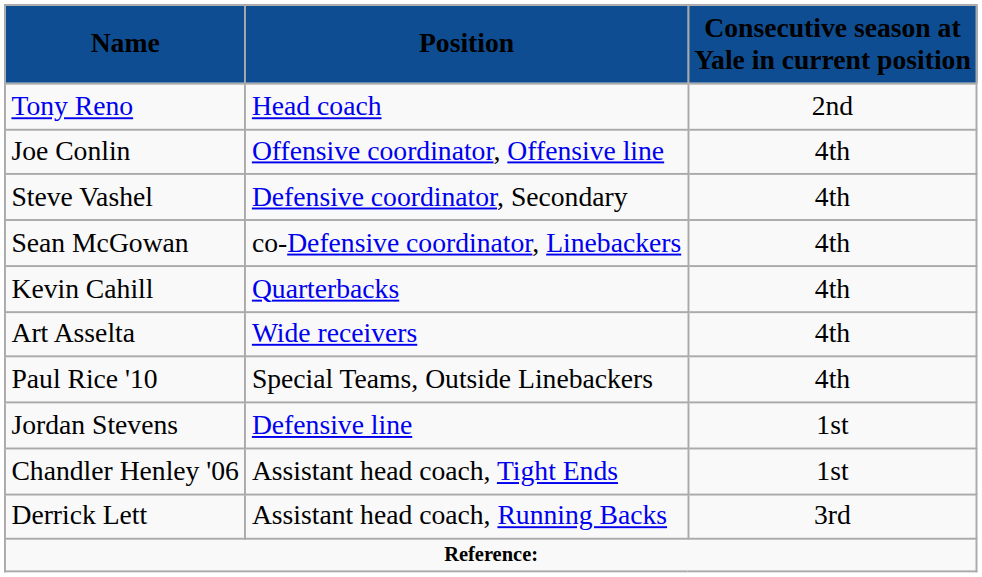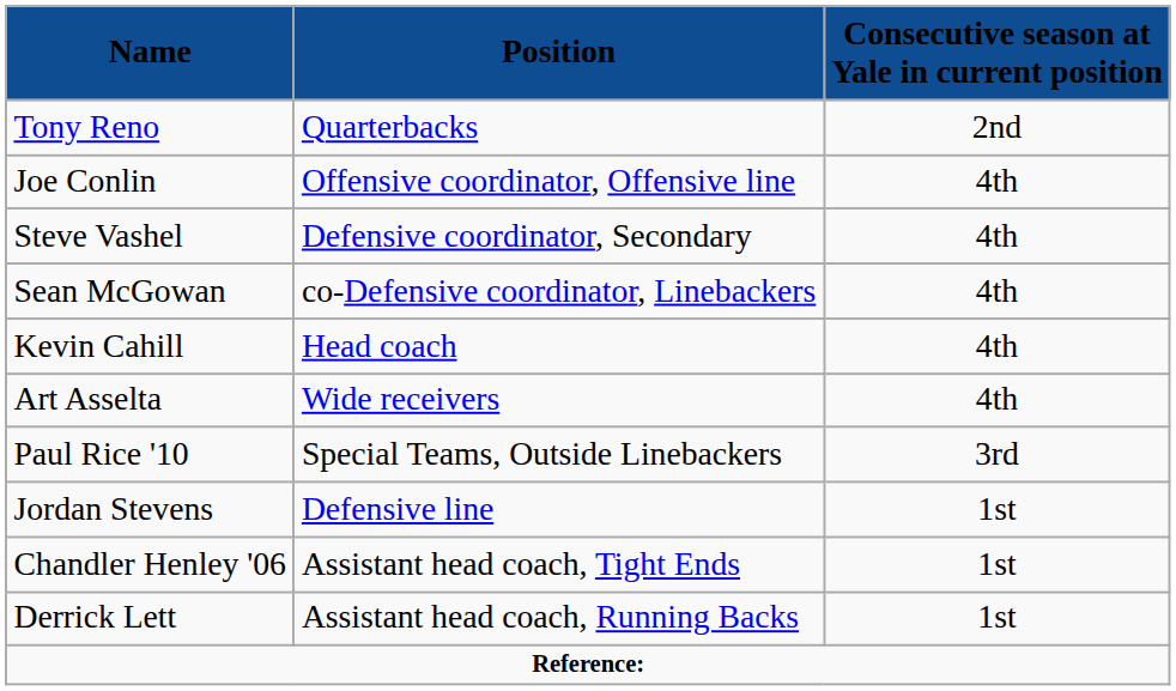 <table class="wikitable" style="font-size:90%;">
 <tr>
 <th style="background:#0F4D92;"><span>Name </span></th>
 <th style="background:#0F4D92;"><span>Position </span></th>
 <th style="background:#0F4D92;"><span>Consecutive season at<br>Yale in current position</span></th>
 </tr>
 <tr>
 <td><a href='#'>Tony Reno</a></td>
-<td><a href='#'>Head coach</a></td>
+<td><a href='#'>Quarterbacks</a></td>
 <td align=center>2nd</td>
 </tr>
 <tr>
 <td>Joe Conlin</td>
 <td><a href='#'>Offensive coordinator</a>, <a href='#'>Offensive line</a></td>
 <td align=center>4th</td>
 </tr>
 <tr>
 <td>Steve Vashel</td>
 <td><a href='#'>Defensive coordinator</a>, Secondary</td>
 <td align=center>4th</td>
 </tr>
 <tr>
 <td>Sean McGowan</td>
 <td>co-<a href='#'>Defensive coordinator</a>, <a href='#'>Linebackers</a></td>
 <td align=center>4th</td>
 </tr>
 <tr>
 <td>Kevin Cahill</td>
-<td><a href='#'>Quarterbacks</a></td>
+<td><a href='#'>Head coach</a></td>
 <td align=center>4th</td>
 </tr>
 <tr>
 <td>Art Asselta</td>
 <td><a href='#'>Wide receivers</a></td>
 <td align=center>4th</td>
 </tr>
 <tr>
 <td>Paul Rice '10</td>
 <td>Special Teams, Outside Linebackers</td>
-<td align=center>4th</td>
+<td align=center>3rd</td>
 </tr>
 <tr>
 <td>Jordan Stevens</td>
 <td><a href='#'>Defensive line</a></td>
 <td align=center>1st</td>
 </tr>
 <tr>
 <td>Chandler Henley '06</td>
 <td>Assistant head coach, <a href='#'>Tight Ends</a></td>
 <td align=center>1st</td>
 </tr>
 <tr>
 <td>Derrick Lett</td>
 <td>Assistant head coach, <a href='#'>Running Backs</a></td>
-<td align=center>3rd</td>
+<td align=center>1st</td>
 </tr>
 <tr>
 <td colspan="4"  style="font-size:8pt; text-align:center;"><strong>Reference:</strong></td>
 </tr>
 </table>
